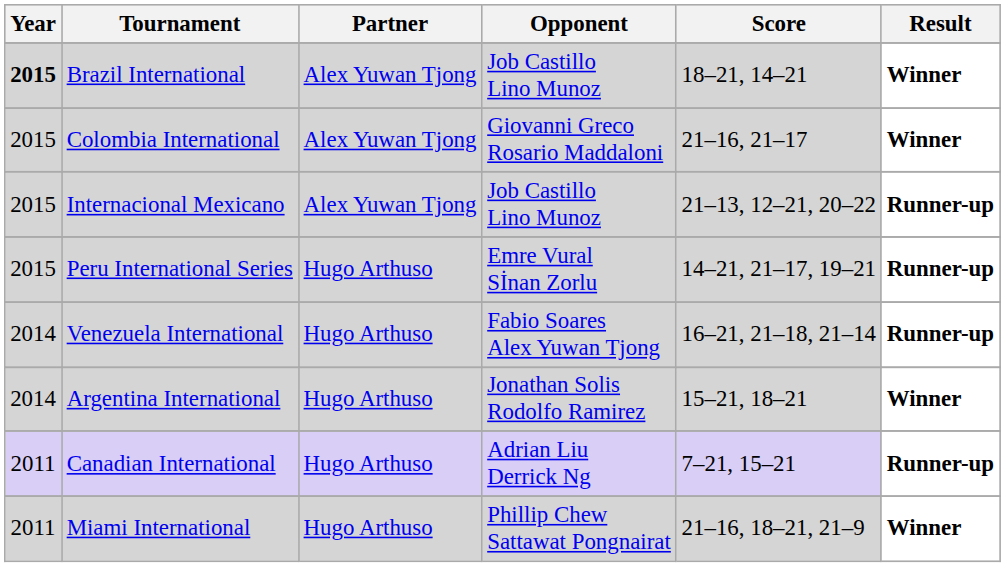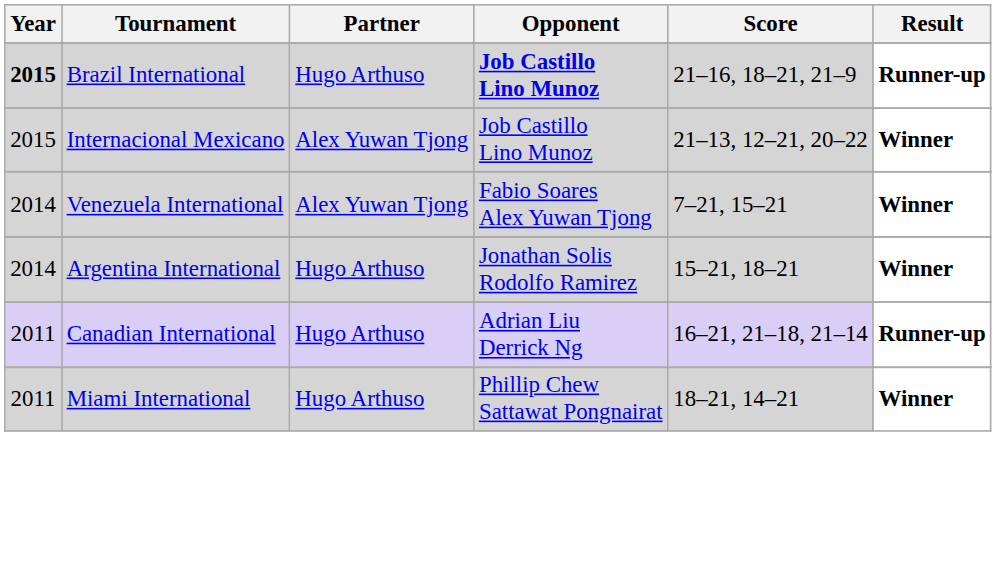 <table class="sortable wikitable" style="font-size: 90%;">
 <tr>
 <th>Year</th>
 <th>Tournament</th>
 <th>Partner</th>
 <th>Opponent</th>
 <th>Score</th>
 <th>Result</th>
 </tr>
 <tr>
 </tr>
 <tr style="background:#D5D5D5">
 <td align="center"><strong>2015</strong></td>
 <td align="left"><a href='#'>Brazil International</a></td>
-<td align="left"> <a href='#'>Alex Yuwan Tjong</a></td>
-<td align="left"> <a href='#'>Job Castillo</a><br> <a href='#'>Lino Munoz</a></td>
-<td align="left">18–21, 14–21</td>
-<td style="text-align:left; background:white"> <strong>Winner</strong></td>
+<td align="left"> <a href='#'>Hugo Arthuso</a></td>
+<td align="left"><strong> <a href='#'>Job Castillo</a><br> <a href='#'>Lino Munoz</a></strong></td>
+<td align="left">21–16, 18–21, 21–9</td>
+<td style="text-align:left; background:white"> <strong>Runner-up</strong></td>
 </tr>
 <tr>
-</tr>
-<tr style="background:#D5D5D5">
-<td align="center">2015</td>
-<td align="left"><a href='#'>Colombia International</a></td>
-<td align="left"> <a href='#'>Alex Yuwan Tjong</a></td>
-<td align="left"> <a href='#'>Giovanni Greco</a><br> <a href='#'>Rosario Maddaloni</a></td>
-<td align="left">21–16, 21–17</td>
-<td style="text-align:left; background:white"> <strong>Winner</strong></td>
 </tr>
 <tr>
 </tr>
 <tr style="background:#D5D5D5">
 <td align="center">2015</td>
 <td align="left"><a href='#'>Internacional Mexicano</a></td>
 <td align="left"> <a href='#'>Alex Yuwan Tjong</a></td>
 <td align="left"> <a href='#'>Job Castillo</a><br> <a href='#'>Lino Munoz</a></td>
 <td align="left">21–13, 12–21, 20–22</td>
-<td style="text-align:left; background:white"> <strong>Runner-up</strong></td>
+<td style="text-align:left; background:white"> <strong>Winner</strong></td>
 </tr>
 <tr>
-</tr>
-<tr style="background:#D5D5D5">
-<td align="center">2015</td>
-<td align="left"><a href='#'>Peru International Series</a></td>
-<td align="left"> <a href='#'>Hugo Arthuso</a></td>
-<td align="left"> <a href='#'>Emre Vural</a><br> <a href='#'>Sİnan Zorlu</a></td>
-<td align="left">14–21, 21–17, 19–21</td>
-<td style="text-align:left; background:white"> <strong>Runner-up</strong></td>
 </tr>
 <tr>
 </tr>
 <tr style="background:#D5D5D5">
 <td align="center">2014</td>
 <td align="left"><a href='#'>Venezuela International</a></td>
-<td align="left"> <a href='#'>Hugo Arthuso</a></td>
+<td align="left"> <a href='#'>Alex Yuwan Tjong</a></td>
 <td align="left"> <a href='#'>Fabio Soares</a><br> <a href='#'>Alex Yuwan Tjong</a></td>
-<td align="left">16–21, 21–18, 21–14</td>
-<td style="text-align:left; background:white"> <strong>Runner-up</strong></td>
+<td align="left">7–21, 15–21</td>
+<td style="text-align:left; background:white"> <strong>Winner</strong></td>
 </tr>
 <tr>
 </tr>
 <tr style="background:#D5D5D5">
 <td align="center">2014</td>
 <td align="left"><a href='#'>Argentina International</a></td>
 <td align="left"> <a href='#'>Hugo Arthuso</a></td>
 <td align="left"> <a href='#'>Jonathan Solis</a><br> <a href='#'>Rodolfo Ramirez</a></td>
 <td align="left">15–21, 18–21</td>
 <td style="text-align:left; background:white"> <strong>Winner</strong></td>
 </tr>
 <tr>
 </tr>
 <tr style="background:#D8CEF6">
 <td align="center">2011</td>
 <td align="left"><a href='#'>Canadian International</a></td>
 <td align="left"> <a href='#'>Hugo Arthuso</a></td>
 <td align="left"> <a href='#'>Adrian Liu</a><br> <a href='#'>Derrick Ng</a></td>
-<td align="left">7–21, 15–21</td>
+<td align="left">16–21, 21–18, 21–14</td>
 <td style="text-align:left; background:white"> <strong>Runner-up</strong></td>
 </tr>
 <tr>
 </tr>
 <tr style="background:#D5D5D5">
 <td align="center">2011</td>
 <td align="left"><a href='#'>Miami International</a></td>
 <td align="left"> <a href='#'>Hugo Arthuso</a></td>
 <td align="left"> <a href='#'>Phillip Chew</a><br> <a href='#'>Sattawat Pongnairat</a></td>
-<td align="left">21–16, 18–21, 21–9</td>
+<td align="left">18–21, 14–21</td>
 <td style="text-align:left; background:white"> <strong>Winner</strong></td>
 </tr>
 </table>
